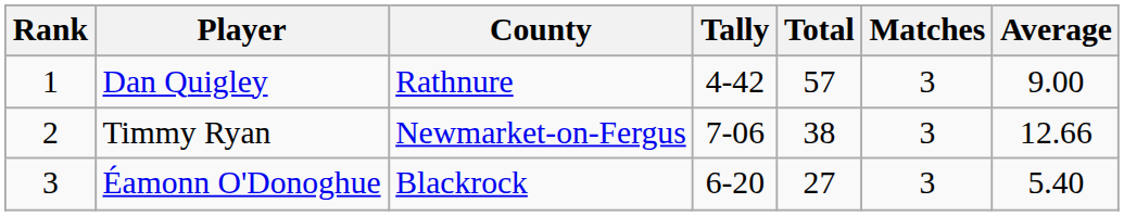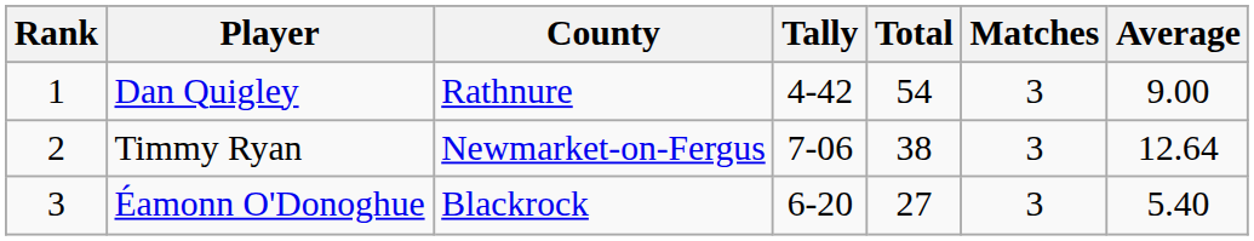 <table class="wikitable">
 <tr>
 <th>Rank</th>
 <th>Player</th>
 <th>County</th>
 <th>Tally</th>
 <th>Total</th>
 <th>Matches</th>
 <th>Average</th>
 </tr>
 <tr>
 <td rowspan=1 align=center>1</td>
 <td><a href='#'>Dan Quigley</a></td>
 <td><a href='#'>Rathnure</a></td>
 <td align=center>4-42</td>
-<td align=center>57</td>
+<td align=center>54</td>
 <td align=center>3</td>
 <td align=center>9.00</td>
 </tr>
 <tr>
 <td rowspan=1 align=center>2</td>
 <td>Timmy Ryan</td>
 <td><a href='#'>Newmarket-on-Fergus</a></td>
 <td align=center>7-06</td>
 <td align=center>38</td>
 <td align=center>3</td>
-<td align=center>12.66</td>
+<td align=center>12.64</td>
 </tr>
 <tr>
 <td rowspan=1 align=center>3</td>
 <td><a href='#'>Éamonn O'Donoghue</a></td>
 <td><a href='#'>Blackrock</a></td>
 <td align=center>6-20</td>
 <td align=center>27</td>
 <td align=center>3</td>
 <td align=center>5.40</td>
 </tr>
 </table>
